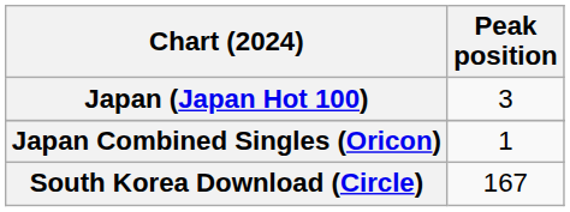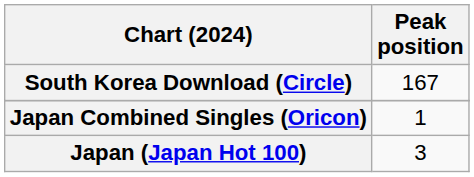 <table class="wikitable plainrowheaders sortable" style="text-align:center">
 <tr>
 <th scope="col">Chart (2024)</th>
 <th scope="col">Peak<br>position</th>
 </tr>
 <tr>
-<th scope="row">Japan (<a href='#'>Japan Hot 100</a>)</th>
-<td>3</td>
+<th scope="row">South Korea Download (<a href='#'>Circle</a>)</th>
+<td>167</td>
 </tr>
 <tr>
 </tr>
 <tr>
 <th scope="row">Japan Combined Singles (<a href='#'>Oricon</a>)</th>
 <td>1</td>
 </tr>
 <tr>
-<th scope="row">South Korea Download (<a href='#'>Circle</a>)</th>
-<td>167</td>
+<th scope="row">Japan (<a href='#'>Japan Hot 100</a>)</th>
+<td>3</td>
 </tr>
 </table>
